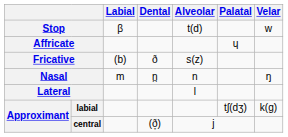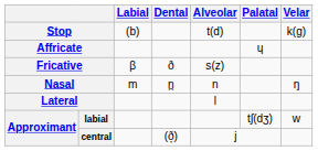 <table class="wikitable" style="text-align:center">
 <tr>
 <th colspan="2"></th>
 <th><a href='#'>Labial</a></th>
 <th><a href='#'>Dental</a></th>
 <th><a href='#'>Alveolar</a></th>
 <th><a href='#'>Palatal</a></th>
 <th><a href='#'>Velar</a></th>
 </tr>
 <tr>
 <th colspan="2"><a href='#'>Stop</a></th>
-<td>β</td>
+<td>(b)</td>
 <td></td>
 <td>t(d)</td>
 <td></td>
-<td>w</td>
+<td>k(ɡ)</td>
 </tr>
 <tr>
 <th colspan="2"><a href='#'>Affricate</a></th>
 <td></td>
 <td></td>
 <td></td>
 <td>ɥ</td>
 <td></td>
 </tr>
 <tr>
 <th colspan="2"><a href='#'>Fricative</a></th>
-<td>(b)</td>
+<td>β</td>
 <td>ð</td>
 <td>s(z)</td>
 <td></td>
 <td></td>
 </tr>
 <tr>
 <th colspan="2"><a href='#'>Nasal</a></th>
 <td>m</td>
 <td>n̪</td>
 <td>n</td>
 <td></td>
 <td>ŋ</td>
 </tr>
 <tr>
 <th colspan="2"><a href='#'>Lateral</a></th>
 <td></td>
 <td></td>
 <td>l</td>
 <td></td>
 <td></td>
 </tr>
 <tr>
 <th rowspan="2"><a href='#'>Approximant</a></th>
 <th><small>labial</small></th>
 <td></td>
 <td></td>
 <td></td>
 <td>tʃ(dʒ)</td>
-<td>k(ɡ)</td>
+<td>w</td>
 </tr>
 <tr>
 <th><small>central</small></th>
 <td></td>
 <td>(ð̞)</td>
 <td colspan="2">j</td>
 <td></td>
 </tr>
 </table>
